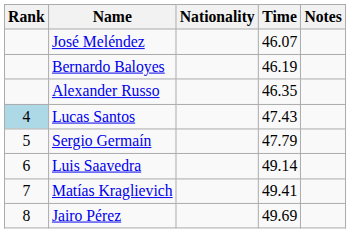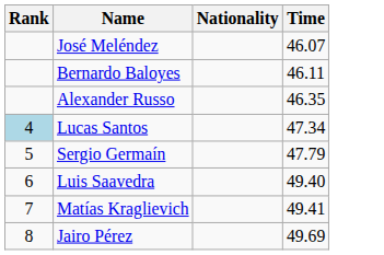 <table class="wikitable sortable" style="text-align:center">
 <tr>
 <th>Rank</th>
 <th>Name</th>
 <th>Nationality</th>
 <th>Time</th>
-<th>Notes</th>
 </tr>
 <tr>
 <td align=center></td>
 <td align=left><a href='#'>José Meléndez</a></td>
 <td align=left></td>
 <td>46.07</td>
-<td></td>
 </tr>
 <tr>
 <td align=center></td>
 <td align=left><a href='#'>Bernardo Baloyes</a></td>
 <td align=left></td>
-<td>46.19</td>
-<td></td>
+<td>46.11</td>
 </tr>
 <tr>
 <td align=center></td>
 <td align=left><a href='#'>Alexander Russo</a></td>
 <td align=left></td>
 <td>46.35</td>
-<td></td>
 </tr>
 <tr>
 <td align=center style="background: lightblue;">4</td>
 <td align=left><a href='#'>Lucas Santos</a></td>
 <td align=left></td>
-<td>47.43</td>
-<td></td>
+<td>47.34</td>
 </tr>
 <tr>
 <td align=center>5</td>
 <td align=left><a href='#'>Sergio Germaín</a></td>
 <td align=left></td>
 <td>47.79</td>
-<td></td>
 </tr>
 <tr>
 <td align=center>6</td>
 <td align=left><a href='#'>Luis Saavedra</a></td>
 <td align=left></td>
-<td>49.14</td>
-<td></td>
+<td>49.40</td>
 </tr>
 <tr>
 <td align=center>7</td>
 <td align=left><a href='#'>Matías Kraglievich</a></td>
 <td align=left></td>
 <td>49.41</td>
-<td></td>
 </tr>
 <tr>
 <td align=center>8</td>
 <td align=left><a href='#'>Jairo Pérez</a></td>
 <td align=left></td>
 <td>49.69</td>
-<td></td>
 </tr>
 </table>
